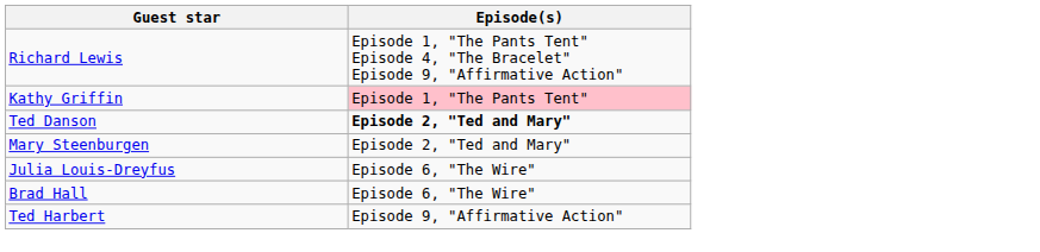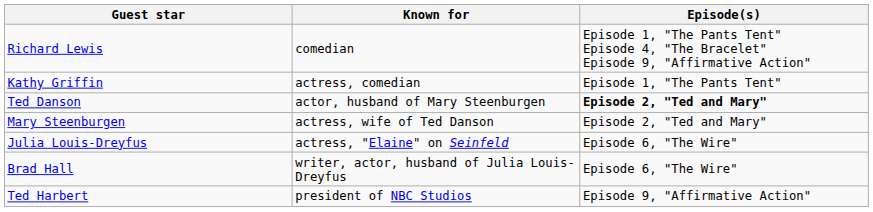 <table class="wikitable">
 <tr>
 <th scope="col" style="width:300px;">Guest star</th>
+<th scope="col" style="width:300px;">Known for</th>
 <th scope="col" style="width:300px;">Episode(s)</th>
 </tr>
 <tr>
 <td><a href='#'>Richard Lewis</a></td>
+<td>comedian</td>
 <td>Episode 1, "The Pants Tent"<br>Episode 4, "The Bracelet"<br>Episode 9, "Affirmative Action"</td>
 </tr>
 <tr>
 <td><a href='#'>Kathy Griffin</a></td>
-<td style="background: pink;">Episode 1, "The Pants Tent"</td>
+<td>actress, comedian</td>
+<td>Episode 1, "The Pants Tent"</td>
 </tr>
 <tr>
 <td><a href='#'>Ted Danson</a></td>
+<td>actor, husband of Mary Steenburgen</td>
 <td><strong>Episode 2, "Ted and Mary"</strong></td>
 </tr>
 <tr>
 <td><a href='#'>Mary Steenburgen</a></td>
+<td>actress, wife of Ted Danson</td>
 <td>Episode 2, "Ted and Mary"</td>
 </tr>
 <tr>
 <td><a href='#'>Julia Louis-Dreyfus</a></td>
+<td>actress, "<a href='#'>Elaine</a>" on <em><a href='#'>Seinfeld</a></em></td>
 <td>Episode 6, "The Wire"</td>
 </tr>
 <tr>
 <td><a href='#'>Brad Hall</a></td>
+<td>writer, actor, husband of Julia Louis-Dreyfus</td>
 <td>Episode 6, "The Wire"</td>
 </tr>
 <tr>
 <td><a href='#'>Ted Harbert</a></td>
+<td>president of <a href='#'>NBC Studios</a></td>
 <td>Episode 9, "Affirmative Action"</td>
 </tr>
 </table>
